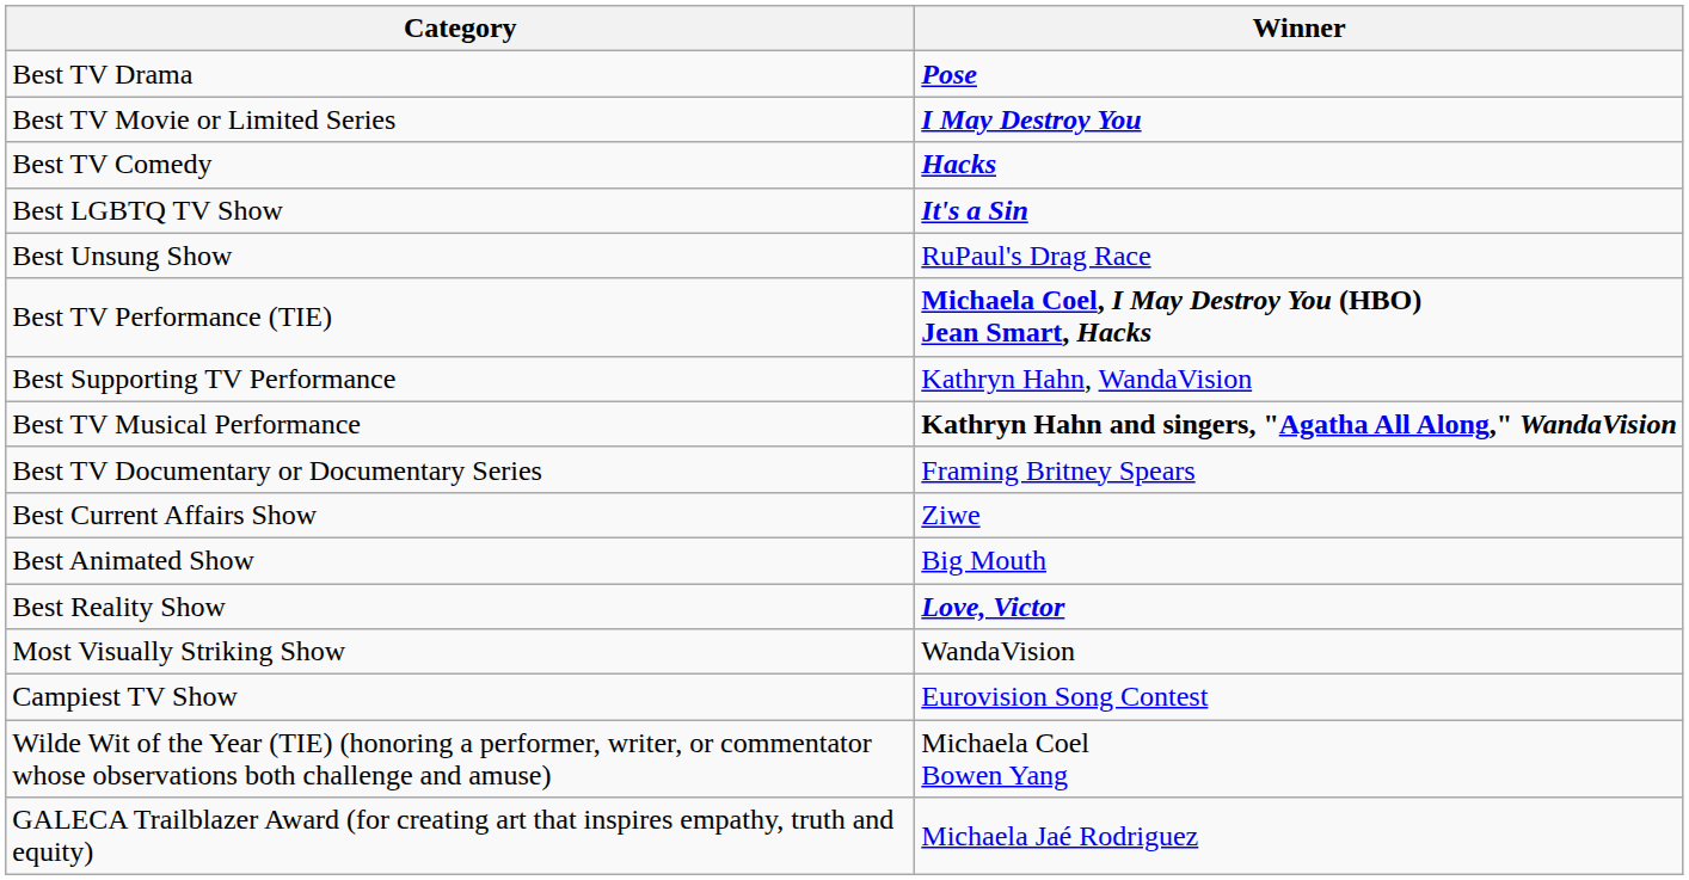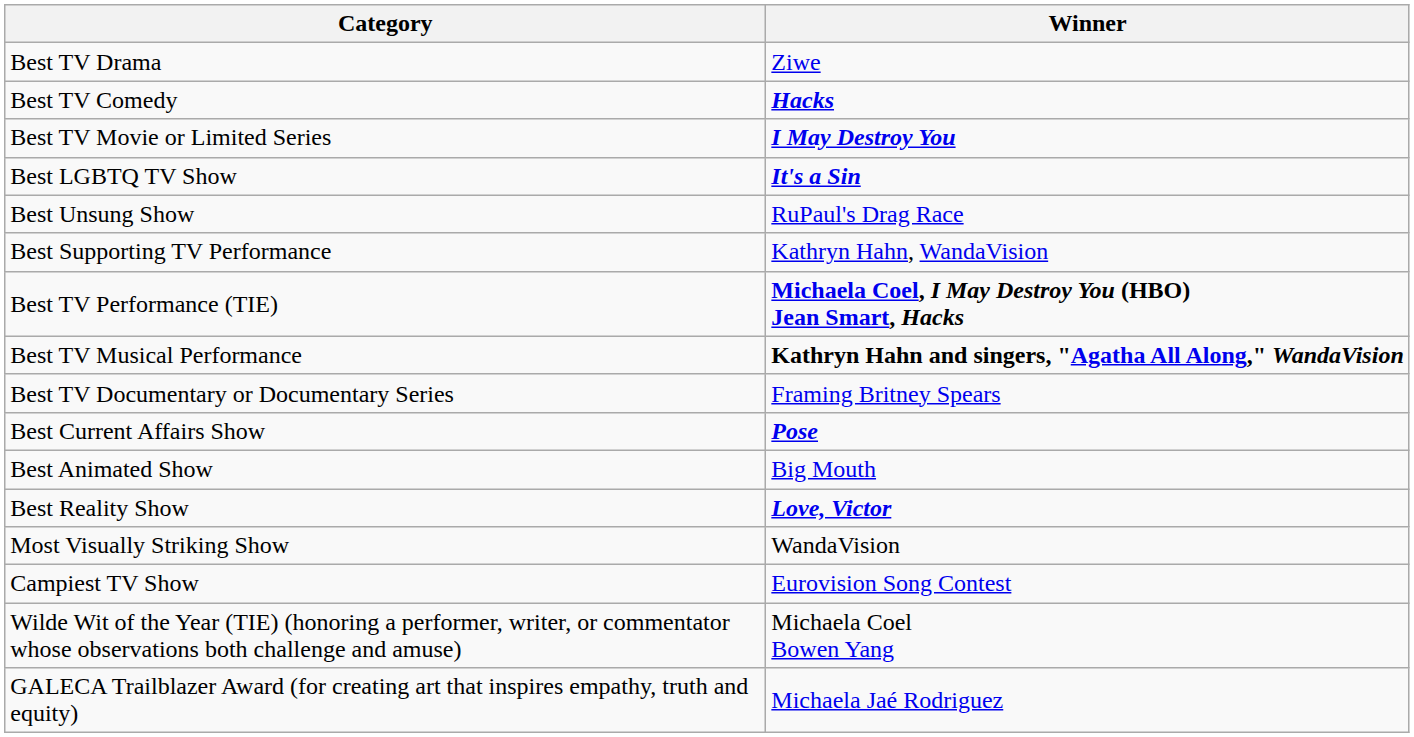 <table class="wikitable">
 <tr>
 <th width="500">Category</th>
 <th>Winner</th>
 </tr>
 <tr>
 <td>Best TV Drama</td>
-<td><strong><em><a href='#'>Pose</a></em></strong></td>
+<td></em></strong><a href='#'>Ziwe</a><strong><em></td>
+</tr>
+<tr>
+<td>Best TV Comedy</td>
+<td><strong><em><a href='#'>Hacks</a></em></strong></td>
 </tr>
 <tr>
 <td>Best TV Movie or Limited Series</td>
 <td><strong><em><a href='#'>I May Destroy You</a></em></strong></td>
-</tr>
-<tr>
-<td>Best TV Comedy</td>
-<td><strong><em><a href='#'>Hacks</a></em></strong></td>
 </tr>
 <tr>
 <td>Best LGBTQ TV Show</td>
 <td><strong><em><a href='#'>It's a Sin</a></em></strong></td>
 </tr>
 <tr>
 <td>Best Unsung Show</td>
 <td></em></strong><a href='#'>RuPaul's Drag Race</a><strong><em></td>
 </tr>
 <tr>
+<td>Best Supporting TV Performance</td>
+<td></strong><a href='#'>Kathryn Hahn</a>, </em><a href='#'>WandaVision</a></em></strong></td>
+</tr>
+<tr>
 <td>Best TV Performance (TIE)</td>
 <td><strong><a href='#'>Michaela Coel</a>, <em>I May Destroy You</em> (HBO)</strong>  <br> <strong><a href='#'>Jean Smart</a>, <em>Hacks<strong><em></td>
-</tr>
-<tr>
-<td>Best Supporting TV Performance</td>
-<td></strong><a href='#'>Kathryn Hahn</a>, </em><a href='#'>WandaVision</a></em></strong></td>
 </tr>
 <tr>
 <td>Best TV Musical Performance</td>
 <td><strong>Kathryn Hahn and singers, "<a href='#'>Agatha All Along</a>," <em>WandaVision<strong><em></td>
 </tr>
 <tr>
 <td>Best TV Documentary or Documentary Series</td>
 <td></em></strong><a href='#'>Framing Britney Spears</a><strong><em></td>
 </tr>
 <tr>
 <td>Best Current Affairs Show</td>
-<td></em></strong><a href='#'>Ziwe</a><strong><em></td>
+<td><strong><em><a href='#'>Pose</a></em></strong></td>
 </tr>
 <tr>
 <td>Best Animated Show</td>
 <td></em></strong><a href='#'>Big Mouth</a><strong><em></td>
 </tr>
 <tr>
 <td>Best Reality Show</td>
 <td><strong><em><a href='#'>Love, Victor</a></em></strong></td>
 </tr>
 <tr>
 <td>Most Visually Striking Show</td>
 <td></em></strong>WandaVision<strong><em></td>
 </tr>
 <tr>
 <td>Campiest TV Show</td>
 <td></em></strong><a href='#'>Eurovision Song Contest</a><strong><em></td>
 </tr>
 <tr>
 <td>Wilde Wit of the Year (TIE) (honoring a performer, writer, or commentator whose observations both challenge and amuse)</td>
 <td></strong>Michaela Coel<strong>  <br> </strong><a href='#'>Bowen Yang</a><strong></td>
 </tr>
 <tr>
 <td>GALECA Trailblazer Award (for creating art that inspires empathy, truth and equity)</td>
 <td></strong><a href='#'>Michaela Jaé Rodriguez</a><strong></td>
 </tr>
 </table>
